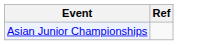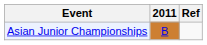 <table class="wikitable" style="font-size: 90%; text-align:center">
 <tr>
 <th>Event</th>
+<th>2011</th>
 <th>Ref</th>
 </tr>
 <tr>
 <td bgcolor="#ECF2FF"; align="left"><a href='#'>Asian Junior Championships</a></td>
+<td bgcolor=CD7F32><a href='#'>B</a></td>
 <td></td>
 </tr>
 </table>
